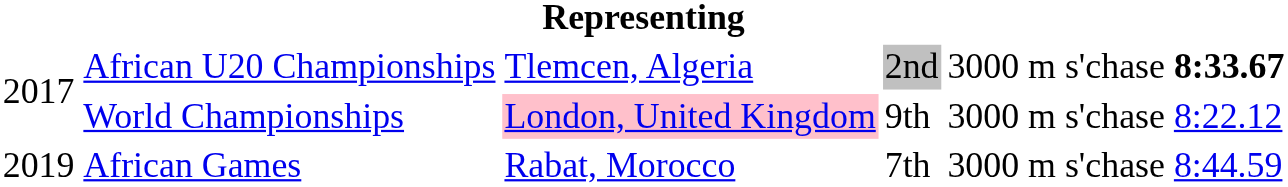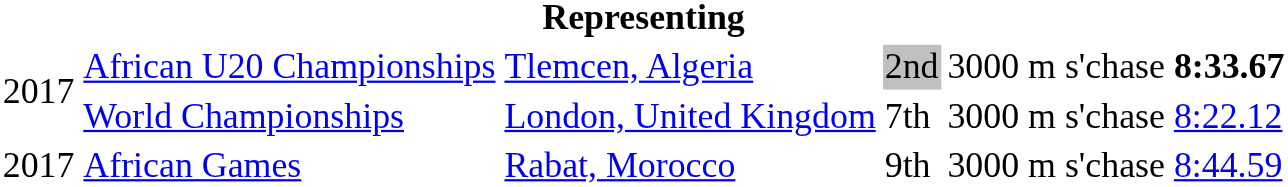 <table>
 <tr>
 <th colspan="6">Representing </th>
 </tr>
 <tr>
 <td rowspan=2>2017</td>
 <td><a href='#'>African U20 Championships</a></td>
 <td><a href='#'>Tlemcen, Algeria</a></td>
 <td bgcolor=silver>2nd</td>
 <td>3000 m s'chase</td>
 <td><strong>8:33.67</strong></td>
 </tr>
 <tr>
 <td><a href='#'>World Championships</a></td>
-<td style="background: pink;"><a href='#'>London, United Kingdom</a></td>
-<td>9th</td>
+<td><a href='#'>London, United Kingdom</a></td>
+<td>7th</td>
 <td>3000 m s'chase</td>
 <td><a href='#'>8:22.12</a></td>
 </tr>
 <tr>
-<td>2019</td>
+<td>2017</td>
 <td><a href='#'>African Games</a></td>
 <td><a href='#'>Rabat, Morocco</a></td>
-<td>7th</td>
+<td>9th</td>
 <td>3000 m s'chase</td>
 <td><a href='#'>8:44.59</a></td>
 </tr>
 </table>
